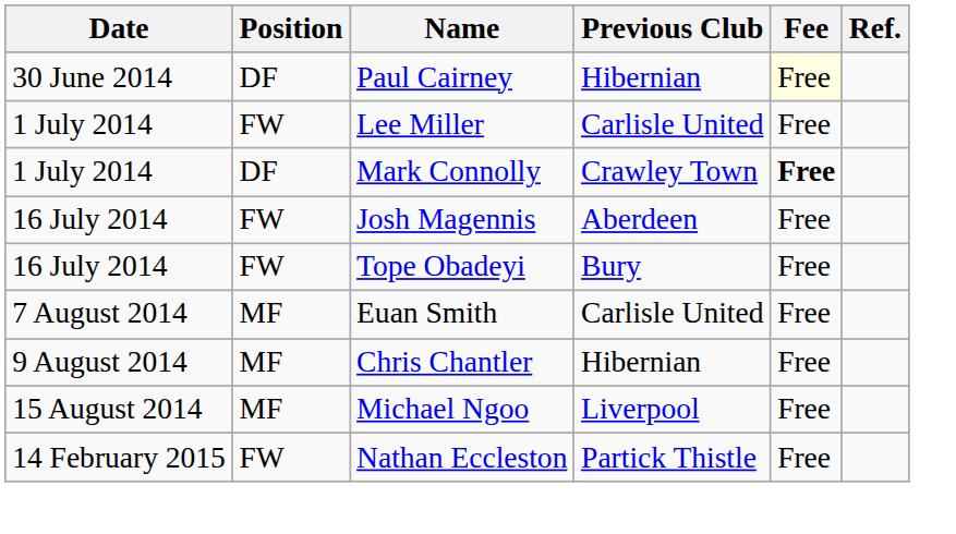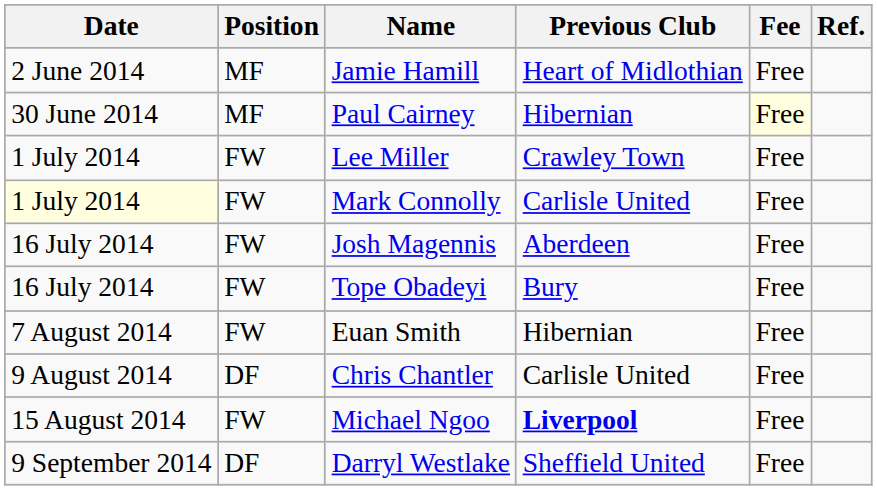 <table class="wikitable">
 <tr>
 <th>Date</th>
 <th>Position</th>
 <th>Name</th>
 <th>Previous Club</th>
 <th>Fee</th>
 <th>Ref.</th>
 </tr>
 <tr>
+<td>2 June 2014</td>
+<td>MF</td>
+<td><a href='#'>Jamie Hamill</a></td>
+<td><a href='#'>Heart of Midlothian</a></td>
+<td>Free</td>
+<td></td>
+</tr>
+<tr>
 <td>30 June 2014</td>
-<td>DF</td>
+<td>MF</td>
 <td><a href='#'>Paul Cairney</a></td>
 <td><a href='#'>Hibernian</a></td>
 <td style="background: lightyellow;">Free</td>
 <td></td>
 </tr>
 <tr>
 <td>1 July 2014</td>
 <td>FW</td>
 <td><a href='#'>Lee Miller</a></td>
-<td> <a href='#'>Carlisle United</a></td>
+<td> <a href='#'>Crawley Town</a></td>
 <td>Free</td>
 <td></td>
 </tr>
 <tr>
-<td>1 July 2014</td>
-<td>DF</td>
+<td style="background: lightyellow;">1 July 2014</td>
+<td>FW</td>
 <td> <a href='#'>Mark Connolly</a></td>
-<td> <a href='#'>Crawley Town</a></td>
-<td><strong>Free</strong></td>
+<td> <a href='#'>Carlisle United</a></td>
+<td>Free</td>
 <td></td>
 </tr>
 <tr>
 <td>16 July 2014</td>
 <td>FW</td>
 <td> <a href='#'>Josh Magennis</a></td>
 <td><a href='#'>Aberdeen</a></td>
 <td>Free</td>
 <td></td>
 </tr>
 <tr>
 <td>16 July 2014</td>
 <td>FW</td>
 <td> <a href='#'>Tope Obadeyi</a></td>
 <td> <a href='#'>Bury</a></td>
 <td>Free</td>
 <td></td>
 </tr>
 <tr>
 <td>7 August 2014</td>
-<td>MF</td>
+<td>FW</td>
 <td>Euan Smith</td>
+<td>Hibernian</td>
+<td>Free</td>
+<td></td>
+</tr>
+<tr>
+<td>9 August 2014</td>
+<td>DF</td>
+<td> <a href='#'>Chris Chantler</a></td>
 <td> Carlisle United</td>
 <td>Free</td>
 <td></td>
 </tr>
 <tr>
-<td>9 August 2014</td>
-<td>MF</td>
-<td> <a href='#'>Chris Chantler</a></td>
-<td>Hibernian</td>
+<td>15 August 2014</td>
+<td>FW</td>
+<td> <a href='#'>Michael Ngoo</a></td>
+<td><strong> <a href='#'>Liverpool</a></strong></td>
 <td>Free</td>
 <td></td>
 </tr>
 <tr>
-<td>15 August 2014</td>
-<td>MF</td>
-<td> <a href='#'>Michael Ngoo</a></td>
-<td> <a href='#'>Liverpool</a></td>
-<td>Free</td>
-<td></td>
-</tr>
-<tr>
-<td>14 February 2015</td>
-<td>FW</td>
-<td> <a href='#'>Nathan Eccleston</a></td>
-<td><a href='#'>Partick Thistle</a></td>
+<td>9 September 2014</td>
+<td>DF</td>
+<td> <a href='#'>Darryl Westlake</a></td>
+<td> <a href='#'>Sheffield United</a></td>
 <td>Free</td>
 <td></td>
 </tr>
 </table>
